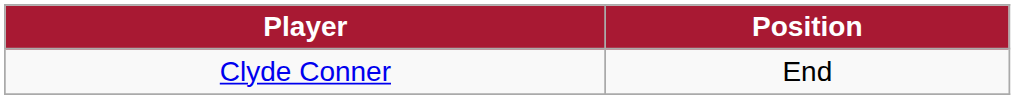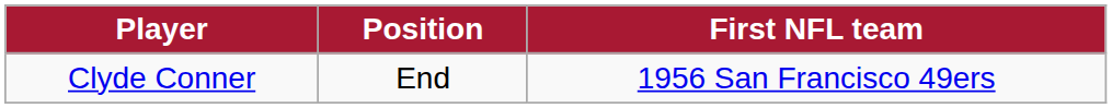 <table class="wikitable" width="65%">
 <tr align="center"  style="background:#A81933;color:#FFFFFF;">
 <td><strong>Player</strong></td>
 <td><strong>Position</strong></td>
+<td><strong>First NFL team</strong></td>
 </tr>
 <tr align="center" bgcolor="">
 <td><a href='#'>Clyde Conner</a></td>
 <td>End</td>
+<td><a href='#'>1956 San Francisco 49ers</a></td>
 </tr>
 </table>
